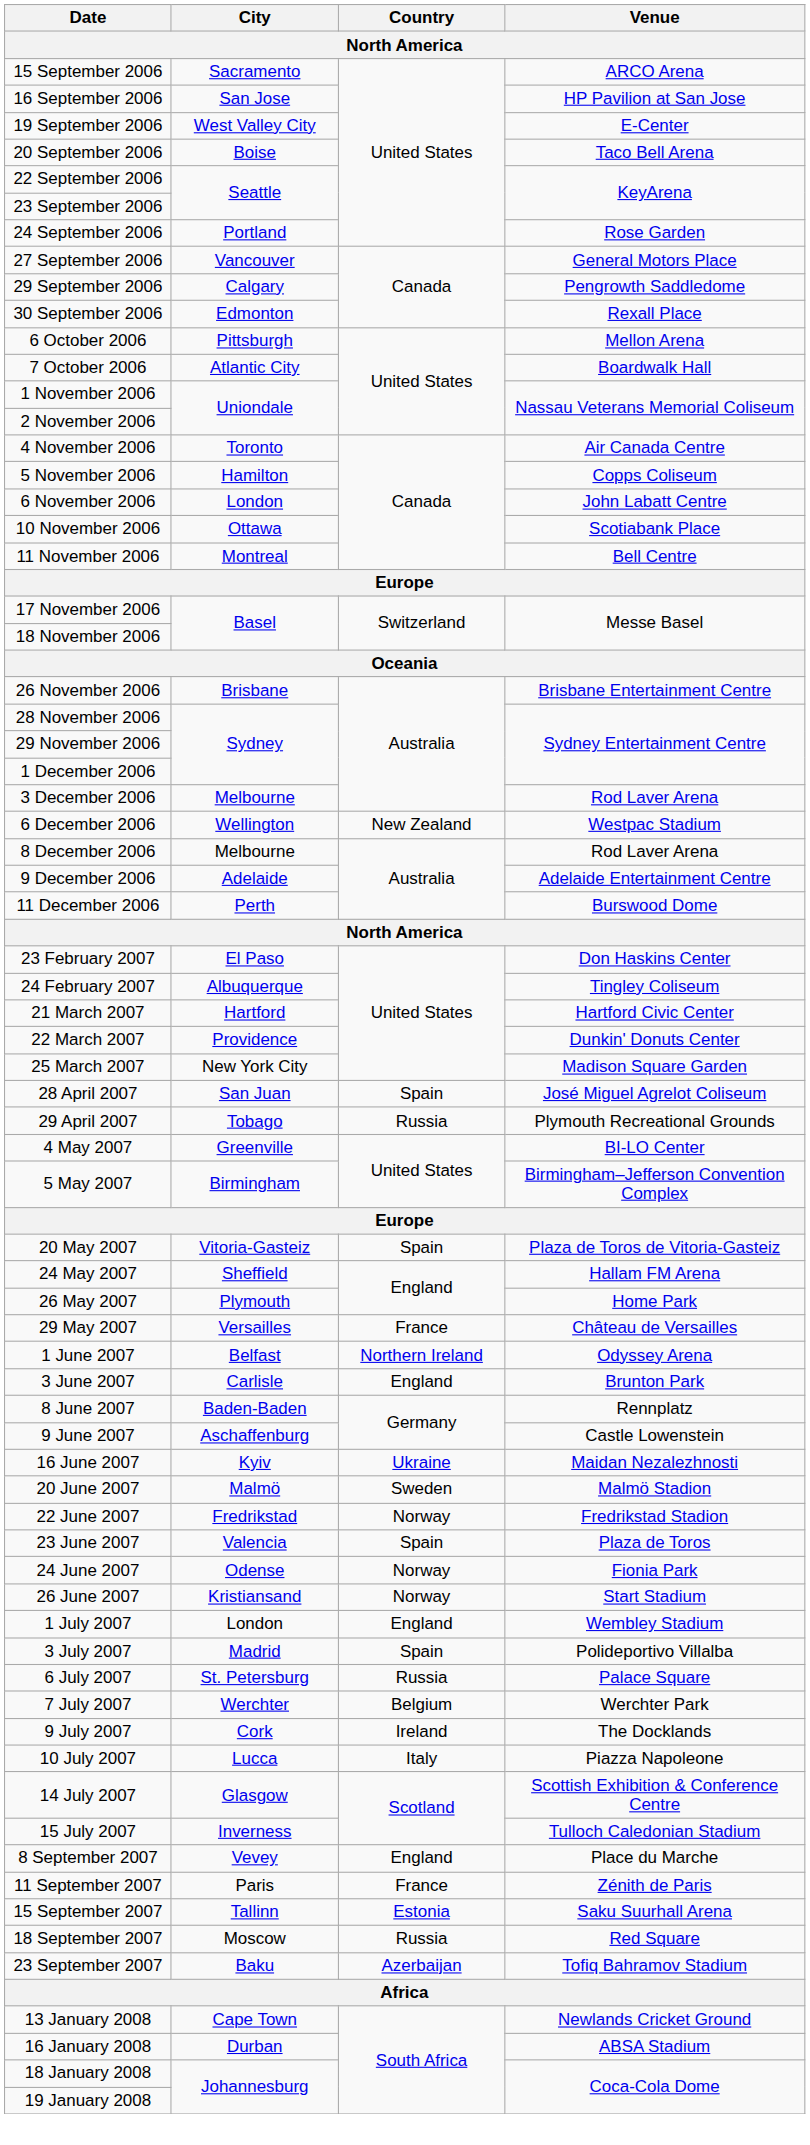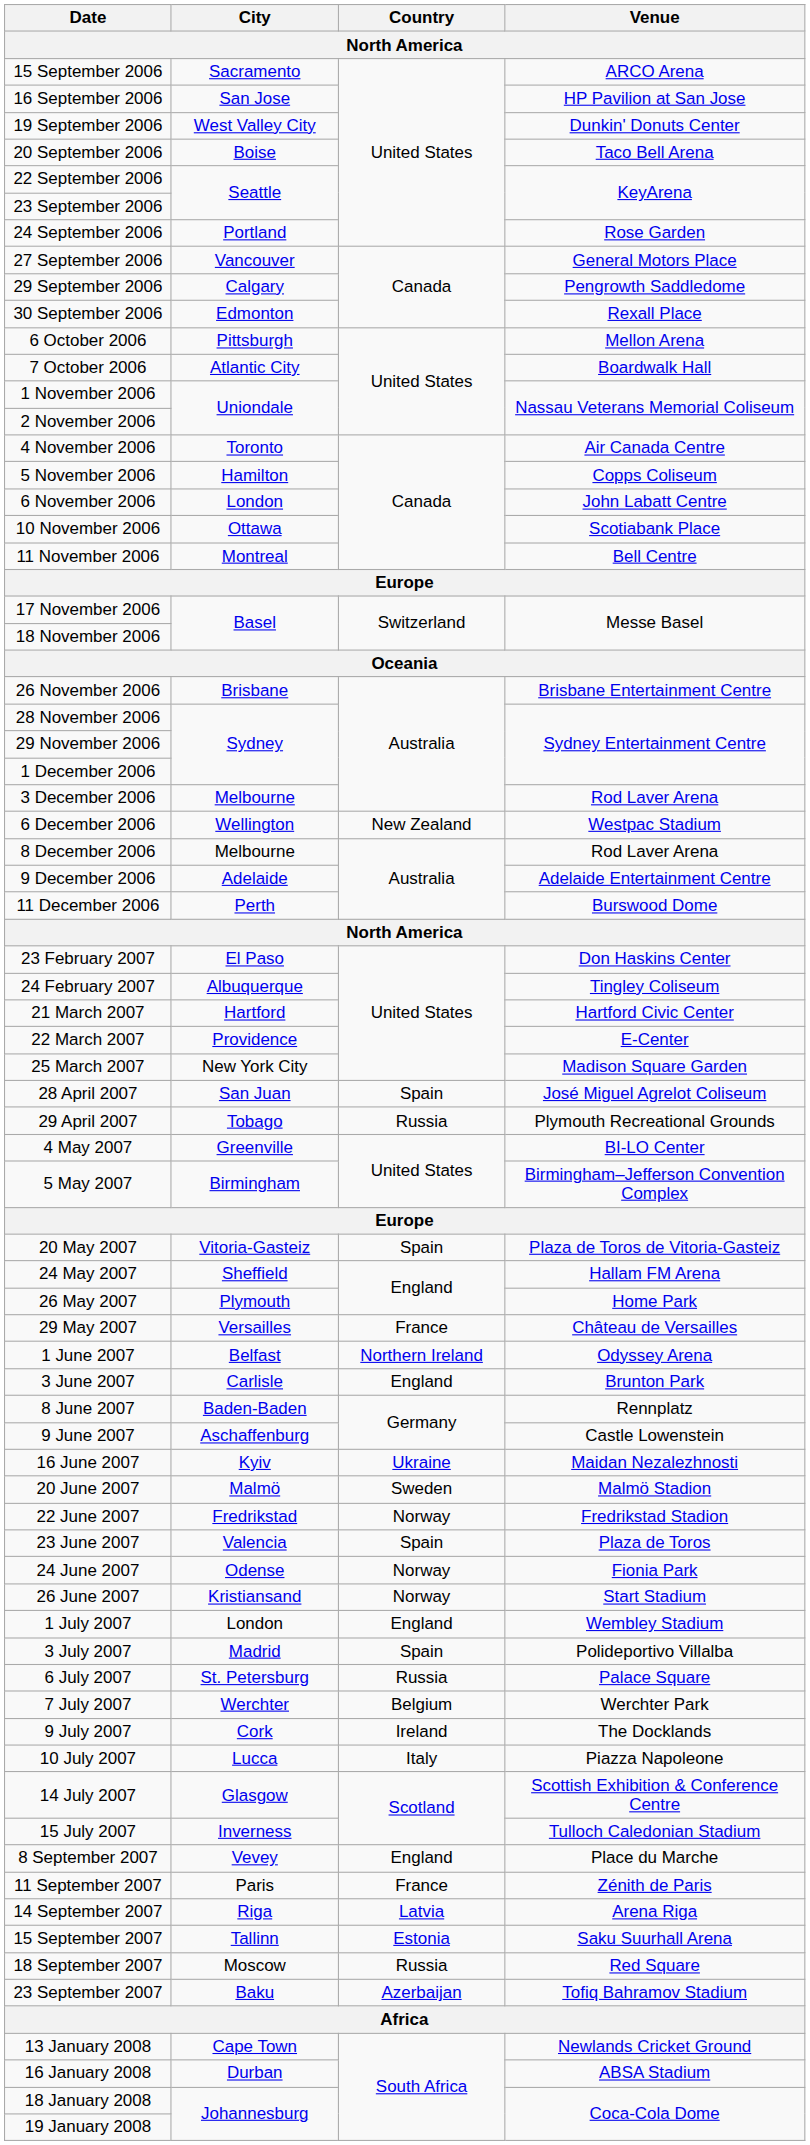 <table class="wikitable" style="text-align:center">
 <tr>
 <th style="width:150px;">Date</th>
 <th style="width:150px;">City</th>
 <th style="width:150px;">Country</th>
 <th style="width:275px;">Venue</th>
 </tr>
 <tr>
 <th colspan="4">North America</th>
 </tr>
 <tr>
 <td>15 September 2006</td>
 <td><a href='#'>Sacramento</a></td>
 <td rowspan="7">United States</td>
 <td><a href='#'>ARCO Arena</a></td>
 </tr>
 <tr>
 <td>16 September 2006</td>
 <td><a href='#'>San Jose</a></td>
 <td><a href='#'>HP Pavilion at San Jose</a></td>
 </tr>
 <tr>
 <td>19 September 2006</td>
 <td><a href='#'>West Valley City</a></td>
-<td><a href='#'>E-Center</a></td>
+<td><a href='#'>Dunkin' Donuts Center</a></td>
 </tr>
 <tr>
 <td>20 September 2006</td>
 <td><a href='#'>Boise</a></td>
 <td><a href='#'>Taco Bell Arena</a></td>
 </tr>
 <tr>
 <td>22 September 2006</td>
 <td rowspan="2"><a href='#'>Seattle</a></td>
 <td rowspan="2"><a href='#'>KeyArena</a></td>
 </tr>
 <tr>
 <td>23 September 2006</td>
 </tr>
 <tr>
 <td>24 September 2006</td>
 <td><a href='#'>Portland</a></td>
 <td><a href='#'>Rose Garden</a></td>
 </tr>
 <tr>
 <td>27 September 2006</td>
 <td><a href='#'>Vancouver</a></td>
 <td rowspan="3">Canada</td>
 <td><a href='#'>General Motors Place</a></td>
 </tr>
 <tr>
 <td>29 September 2006</td>
 <td><a href='#'>Calgary</a></td>
 <td><a href='#'>Pengrowth Saddledome</a></td>
 </tr>
 <tr>
 <td>30 September 2006</td>
 <td><a href='#'>Edmonton</a></td>
 <td><a href='#'>Rexall Place</a></td>
 </tr>
 <tr>
 <td>6 October 2006</td>
 <td><a href='#'>Pittsburgh</a></td>
 <td rowspan="4">United States</td>
 <td><a href='#'>Mellon Arena</a></td>
 </tr>
 <tr>
 <td>7 October 2006</td>
 <td><a href='#'>Atlantic City</a></td>
 <td><a href='#'>Boardwalk Hall</a></td>
 </tr>
 <tr>
 <td>1 November 2006</td>
 <td rowspan="2"><a href='#'>Uniondale</a></td>
 <td rowspan="2"><a href='#'>Nassau Veterans Memorial Coliseum</a></td>
 </tr>
 <tr>
 <td>2 November 2006</td>
 </tr>
 <tr>
 <td>4 November 2006</td>
 <td><a href='#'>Toronto</a></td>
 <td rowspan="5">Canada</td>
 <td><a href='#'>Air Canada Centre</a></td>
 </tr>
 <tr>
 <td>5 November 2006</td>
 <td><a href='#'>Hamilton</a></td>
 <td><a href='#'>Copps Coliseum</a></td>
 </tr>
 <tr>
 <td>6 November 2006</td>
 <td><a href='#'>London</a></td>
 <td><a href='#'>John Labatt Centre</a></td>
 </tr>
 <tr>
 <td>10 November 2006</td>
 <td><a href='#'>Ottawa</a></td>
 <td><a href='#'>Scotiabank Place</a></td>
 </tr>
 <tr>
 <td>11 November 2006</td>
 <td><a href='#'>Montreal</a></td>
 <td><a href='#'>Bell Centre</a></td>
 </tr>
 <tr>
 <th colspan="4">Europe</th>
 </tr>
 <tr>
 <td>17 November 2006</td>
 <td rowspan="2"><a href='#'>Basel</a></td>
 <td rowspan="2">Switzerland</td>
 <td rowspan="2">Messe Basel</td>
 </tr>
 <tr>
 <td>18 November 2006</td>
 </tr>
 <tr>
 <th colspan="4">Oceania</th>
 </tr>
 <tr>
 <td>26 November 2006</td>
 <td><a href='#'>Brisbane</a></td>
 <td rowspan="5">Australia</td>
 <td><a href='#'>Brisbane Entertainment Centre</a></td>
 </tr>
 <tr>
 <td>28 November 2006</td>
 <td rowspan="3"><a href='#'>Sydney</a></td>
 <td rowspan="3"><a href='#'>Sydney Entertainment Centre</a></td>
 </tr>
 <tr>
 <td>29 November 2006</td>
 </tr>
 <tr>
 <td>1 December 2006</td>
 </tr>
 <tr>
 <td>3 December 2006</td>
 <td><a href='#'>Melbourne</a></td>
 <td><a href='#'>Rod Laver Arena</a></td>
 </tr>
 <tr>
 <td>6 December 2006</td>
 <td><a href='#'>Wellington</a></td>
 <td>New Zealand</td>
 <td><a href='#'>Westpac Stadium</a></td>
 </tr>
 <tr>
 <td>8 December 2006</td>
 <td>Melbourne</td>
 <td rowspan="3">Australia</td>
 <td>Rod Laver Arena</td>
 </tr>
 <tr>
 <td>9 December 2006</td>
 <td><a href='#'>Adelaide</a></td>
 <td><a href='#'>Adelaide Entertainment Centre</a></td>
 </tr>
 <tr>
 <td>11 December 2006</td>
 <td><a href='#'>Perth</a></td>
 <td><a href='#'>Burswood Dome</a></td>
 </tr>
 <tr>
 <th colspan="4">North America</th>
 </tr>
 <tr>
 <td>23 February 2007</td>
 <td><a href='#'>El Paso</a></td>
 <td rowspan="5">United States</td>
 <td><a href='#'>Don Haskins Center</a></td>
 </tr>
 <tr>
 <td>24 February 2007</td>
 <td><a href='#'>Albuquerque</a></td>
 <td><a href='#'>Tingley Coliseum</a></td>
 </tr>
 <tr>
 <td>21 March 2007</td>
 <td><a href='#'>Hartford</a></td>
 <td><a href='#'>Hartford Civic Center</a></td>
 </tr>
 <tr>
 <td>22 March 2007</td>
 <td><a href='#'>Providence</a></td>
-<td><a href='#'>Dunkin' Donuts Center</a></td>
+<td><a href='#'>E-Center</a></td>
 </tr>
 <tr>
 <td>25 March 2007</td>
 <td>New York City</td>
 <td><a href='#'>Madison Square Garden</a></td>
 </tr>
 <tr>
 <td>28 April 2007</td>
 <td><a href='#'>San Juan</a></td>
 <td>Spain</td>
 <td><a href='#'>José Miguel Agrelot Coliseum</a></td>
 </tr>
 <tr>
 <td>29 April 2007</td>
 <td><a href='#'>Tobago</a></td>
 <td>Russia</td>
 <td>Plymouth Recreational Grounds</td>
 </tr>
 <tr>
 <td>4 May 2007</td>
 <td><a href='#'>Greenville</a></td>
 <td rowspan="2">United States</td>
 <td><a href='#'>BI-LO Center</a></td>
 </tr>
 <tr>
 <td>5 May 2007</td>
 <td><a href='#'>Birmingham</a></td>
 <td><a href='#'>Birmingham–Jefferson Convention Complex</a></td>
 </tr>
 <tr>
 <th colspan="4">Europe</th>
 </tr>
 <tr>
 <td>20 May 2007</td>
 <td><a href='#'>Vitoria-Gasteiz</a></td>
 <td>Spain</td>
 <td><a href='#'>Plaza de Toros de Vitoria-Gasteiz</a></td>
 </tr>
 <tr>
 <td>24 May 2007</td>
 <td><a href='#'>Sheffield</a></td>
 <td rowspan="2">England</td>
 <td><a href='#'>Hallam FM Arena</a></td>
 </tr>
 <tr>
 <td>26 May 2007</td>
 <td><a href='#'>Plymouth</a></td>
 <td><a href='#'>Home Park</a></td>
 </tr>
 <tr>
 <td>29 May 2007</td>
 <td><a href='#'>Versailles</a></td>
 <td>France</td>
 <td><a href='#'>Château de Versailles</a></td>
 </tr>
 <tr>
 <td>1 June 2007</td>
 <td><a href='#'>Belfast</a></td>
 <td><a href='#'>Northern Ireland</a></td>
 <td><a href='#'>Odyssey Arena</a></td>
 </tr>
 <tr>
 <td>3 June 2007</td>
 <td><a href='#'>Carlisle</a></td>
 <td>England</td>
 <td><a href='#'>Brunton Park</a></td>
 </tr>
 <tr>
 <td>8 June 2007</td>
 <td><a href='#'>Baden-Baden</a></td>
 <td rowspan="2">Germany</td>
 <td>Rennplatz</td>
 </tr>
 <tr>
 <td>9 June 2007</td>
 <td><a href='#'>Aschaffenburg</a></td>
 <td>Castle Lowenstein</td>
 </tr>
 <tr>
 <td>16 June 2007</td>
 <td><a href='#'>Kyiv</a></td>
 <td><a href='#'>Ukraine</a></td>
 <td><a href='#'>Maidan Nezalezhnosti</a></td>
 </tr>
 <tr>
 <td>20 June 2007</td>
 <td><a href='#'>Malmö</a></td>
 <td>Sweden</td>
 <td><a href='#'>Malmö Stadion</a></td>
 </tr>
 <tr>
 <td>22 June 2007</td>
 <td><a href='#'>Fredrikstad</a></td>
 <td>Norway</td>
 <td><a href='#'>Fredrikstad Stadion</a></td>
 </tr>
 <tr>
 <td>23 June 2007</td>
 <td><a href='#'>Valencia</a></td>
 <td>Spain</td>
 <td><a href='#'>Plaza de Toros</a></td>
 </tr>
 <tr>
 <td>24 June 2007</td>
 <td><a href='#'>Odense</a></td>
 <td>Norway</td>
 <td><a href='#'>Fionia Park</a></td>
 </tr>
 <tr>
 <td>26 June 2007</td>
 <td><a href='#'>Kristiansand</a></td>
 <td>Norway</td>
 <td><a href='#'>Start Stadium</a></td>
 </tr>
 <tr>
 <td>1 July 2007</td>
 <td>London</td>
 <td>England</td>
 <td><a href='#'>Wembley Stadium</a></td>
 </tr>
 <tr>
 <td>3 July 2007</td>
 <td><a href='#'>Madrid</a></td>
 <td>Spain</td>
 <td>Polideportivo Villalba</td>
 </tr>
 <tr>
 <td>6 July 2007</td>
 <td><a href='#'>St. Petersburg</a></td>
 <td>Russia</td>
 <td><a href='#'>Palace Square</a></td>
 </tr>
 <tr>
 <td>7 July 2007</td>
 <td><a href='#'>Werchter</a></td>
 <td>Belgium</td>
 <td>Werchter Park</td>
 </tr>
 <tr>
 <td>9 July 2007</td>
 <td><a href='#'>Cork</a></td>
 <td>Ireland</td>
 <td>The Docklands</td>
 </tr>
 <tr>
 <td>10 July 2007</td>
 <td><a href='#'>Lucca</a></td>
 <td>Italy</td>
 <td>Piazza Napoleone</td>
 </tr>
 <tr>
 <td>14 July 2007</td>
 <td><a href='#'>Glasgow</a></td>
 <td rowspan="2"><a href='#'>Scotland</a></td>
 <td><a href='#'>Scottish Exhibition & Conference Centre</a></td>
 </tr>
 <tr>
 <td>15 July 2007</td>
 <td><a href='#'>Inverness</a></td>
 <td><a href='#'>Tulloch Caledonian Stadium</a></td>
 </tr>
 <tr>
 <td>8 September 2007</td>
 <td><a href='#'>Vevey</a></td>
 <td>England</td>
 <td>Place du Marche</td>
 </tr>
 <tr>
 <td>11 September 2007</td>
 <td>Paris</td>
 <td>France</td>
 <td><a href='#'>Zénith de Paris</a></td>
 </tr>
 <tr>
+<td>14 September 2007</td>
+<td><a href='#'>Riga</a></td>
+<td><a href='#'>Latvia</a></td>
+<td><a href='#'>Arena Riga</a></td>
+</tr>
+<tr>
 <td>15 September 2007</td>
 <td><a href='#'>Tallinn</a></td>
 <td><a href='#'>Estonia</a></td>
 <td><a href='#'>Saku Suurhall Arena</a></td>
 </tr>
 <tr>
 <td>18 September 2007</td>
 <td>Moscow</td>
 <td>Russia</td>
 <td><a href='#'>Red Square</a></td>
 </tr>
 <tr>
 <td>23 September 2007</td>
 <td><a href='#'>Baku</a></td>
 <td><a href='#'>Azerbaijan</a></td>
 <td><a href='#'>Tofiq Bahramov Stadium</a></td>
 </tr>
 <tr>
 <th colspan="4">Africa</th>
 </tr>
 <tr>
 <td>13 January 2008</td>
 <td><a href='#'>Cape Town</a></td>
 <td rowspan="4"><a href='#'>South Africa</a></td>
 <td><a href='#'>Newlands Cricket Ground</a></td>
 </tr>
 <tr>
 <td>16 January 2008</td>
 <td><a href='#'>Durban</a></td>
 <td><a href='#'>ABSA Stadium</a></td>
 </tr>
 <tr>
 <td>18 January 2008</td>
 <td rowspan="2"><a href='#'>Johannesburg</a></td>
 <td rowspan="2"><a href='#'>Coca-Cola Dome</a></td>
 </tr>
 <tr>
 <td>19 January 2008</td>
 </tr>
 </table>
